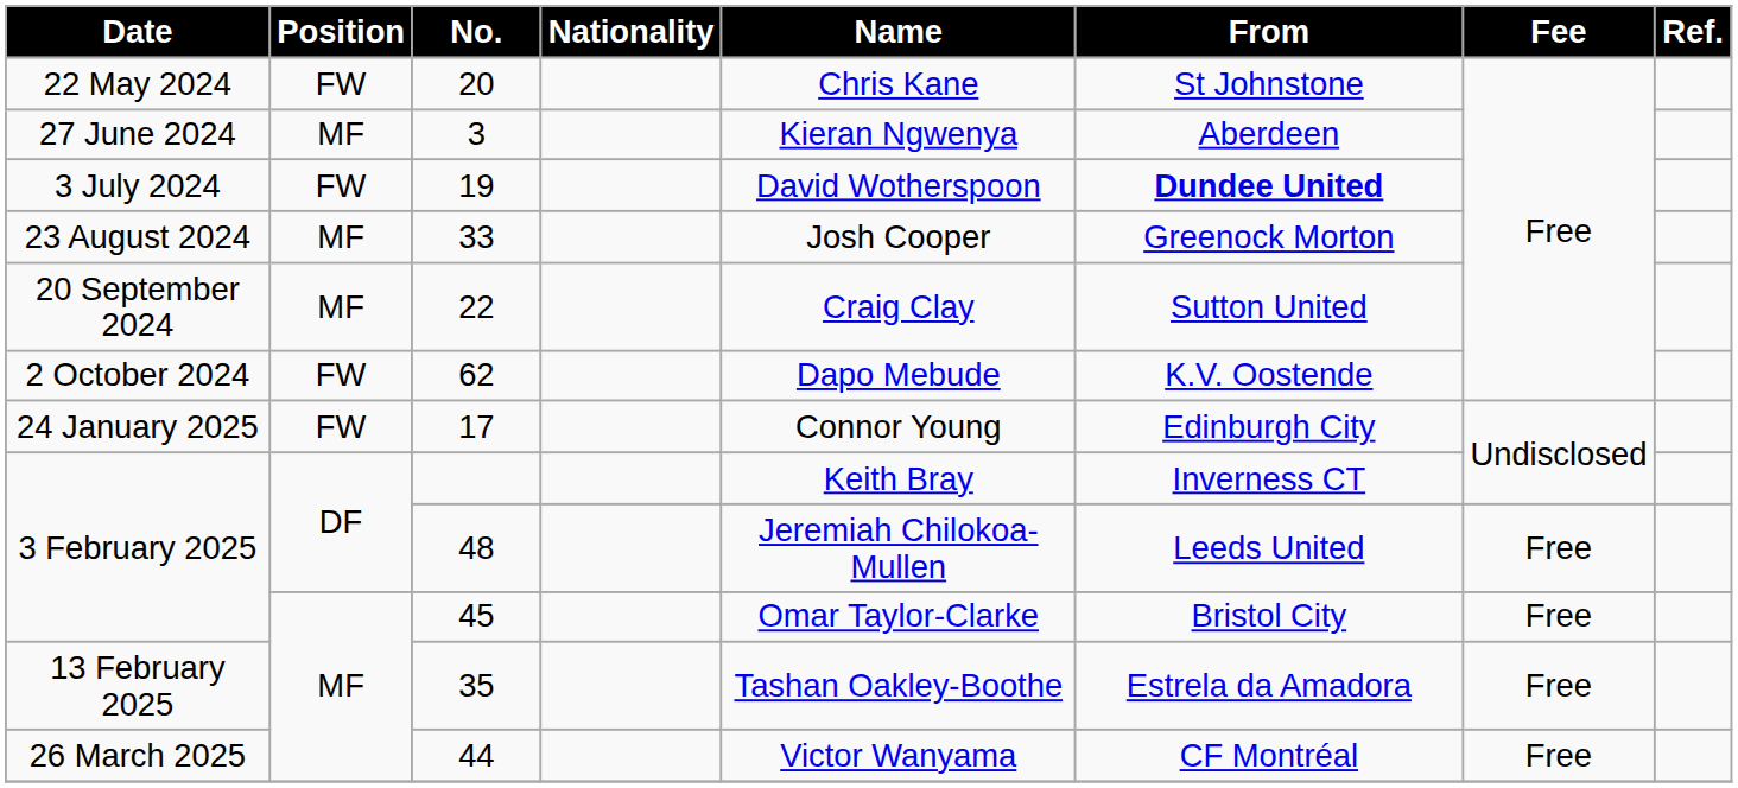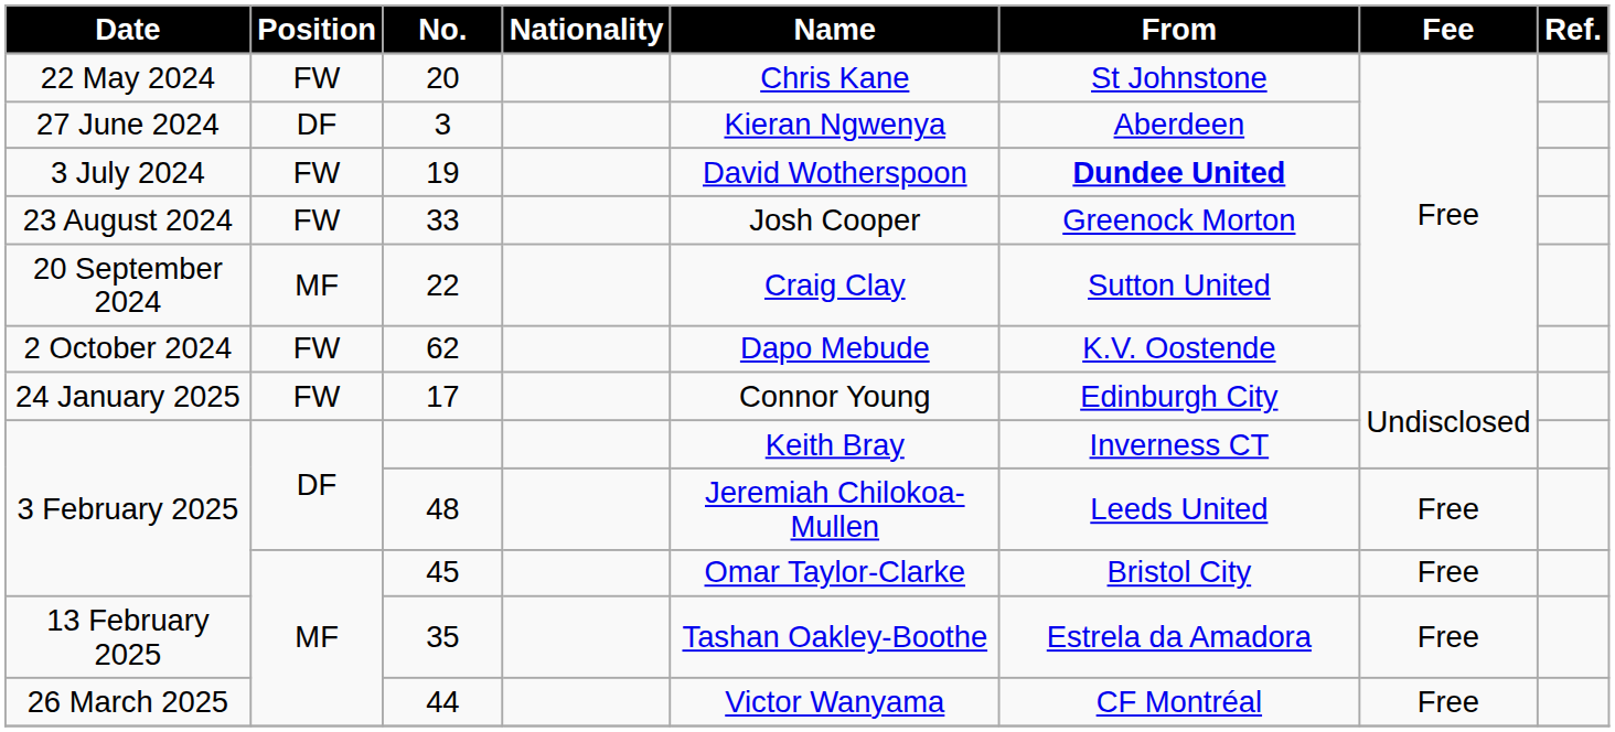 <table class="wikitable"  style="text-align:center; font-size:90%; ">
 <tr>
 <th style="background:#000000; color:white; width:110px;">Date</th>
 <th style="background:#000000; color:white; width:50px;">Position</th>
 <th style="background:#000000; color:white; width:50px;">No.</th>
 <th style="background:#000000; color:white; width:50px;">Nationality</th>
 <th style="background:#000000; color:white; width:150px;">Name</th>
 <th style="background:#000000; color:white; width:165px;">From</th>
 <th style="background:#000000; color:white; width:70px;">Fee</th>
 <th style="background:#000000; color:white; width:25px;">Ref.</th>
 </tr>
 <tr>
 <td>22 May 2024</td>
 <td>FW</td>
 <td>20</td>
 <td></td>
 <td><a href='#'>Chris Kane</a></td>
 <td><a href='#'>St Johnstone</a></td>
 <td rowspan=6>Free</td>
 <td></td>
 </tr>
 <tr>
 <td>27 June 2024</td>
-<td>MF</td>
+<td>DF</td>
 <td>3</td>
 <td></td>
 <td><a href='#'>Kieran Ngwenya</a></td>
 <td><a href='#'>Aberdeen</a></td>
 <td></td>
 </tr>
 <tr>
 <td>3 July 2024</td>
 <td>FW</td>
 <td>19</td>
 <td></td>
 <td><a href='#'>David Wotherspoon</a></td>
 <td><strong><a href='#'>Dundee United</a></strong></td>
 <td></td>
 </tr>
 <tr>
 <td>23 August 2024</td>
-<td>MF</td>
+<td>FW</td>
 <td>33</td>
 <td></td>
 <td>Josh Cooper</td>
 <td><a href='#'>Greenock Morton</a></td>
 <td></td>
 </tr>
 <tr>
 <td>20 September 2024</td>
 <td>MF</td>
 <td>22</td>
 <td></td>
 <td><a href='#'>Craig Clay</a></td>
 <td><a href='#'>Sutton United</a></td>
 <td></td>
 </tr>
 <tr>
 <td>2 October 2024</td>
 <td>FW</td>
 <td>62</td>
 <td></td>
 <td><a href='#'>Dapo Mebude</a></td>
 <td><a href='#'>K.V. Oostende</a></td>
 <td></td>
 </tr>
 <tr>
 <td>24 January 2025</td>
 <td>FW</td>
 <td>17</td>
 <td></td>
 <td>Connor Young</td>
 <td><a href='#'>Edinburgh City</a></td>
 <td rowspan=2>Undisclosed</td>
 <td></td>
 </tr>
 <tr>
 <td rowspan=3>3 February 2025</td>
 <td rowspan=2>DF</td>
 <td></td>
 <td></td>
 <td><a href='#'>Keith Bray</a></td>
 <td><a href='#'>Inverness CT</a></td>
 <td></td>
 </tr>
 <tr>
 <td>48</td>
 <td></td>
 <td><a href='#'>Jeremiah Chilokoa-Mullen</a></td>
 <td><a href='#'>Leeds United</a></td>
 <td>Free</td>
 <td></td>
 </tr>
 <tr>
 <td rowspan=3>MF</td>
 <td>45</td>
 <td></td>
 <td><a href='#'>Omar Taylor-Clarke</a></td>
 <td><a href='#'>Bristol City</a></td>
 <td>Free</td>
 <td></td>
 </tr>
 <tr>
 <td>13 February 2025</td>
 <td>35</td>
 <td></td>
 <td><a href='#'>Tashan Oakley-Boothe</a></td>
 <td><a href='#'>Estrela da Amadora</a></td>
 <td>Free</td>
 <td></td>
 </tr>
 <tr>
 <td>26 March 2025</td>
 <td>44</td>
 <td></td>
 <td><a href='#'>Victor Wanyama</a></td>
 <td><a href='#'>CF Montréal</a></td>
 <td>Free</td>
 <td></td>
 </tr>
 <tr>
 </tr>
 </table>
